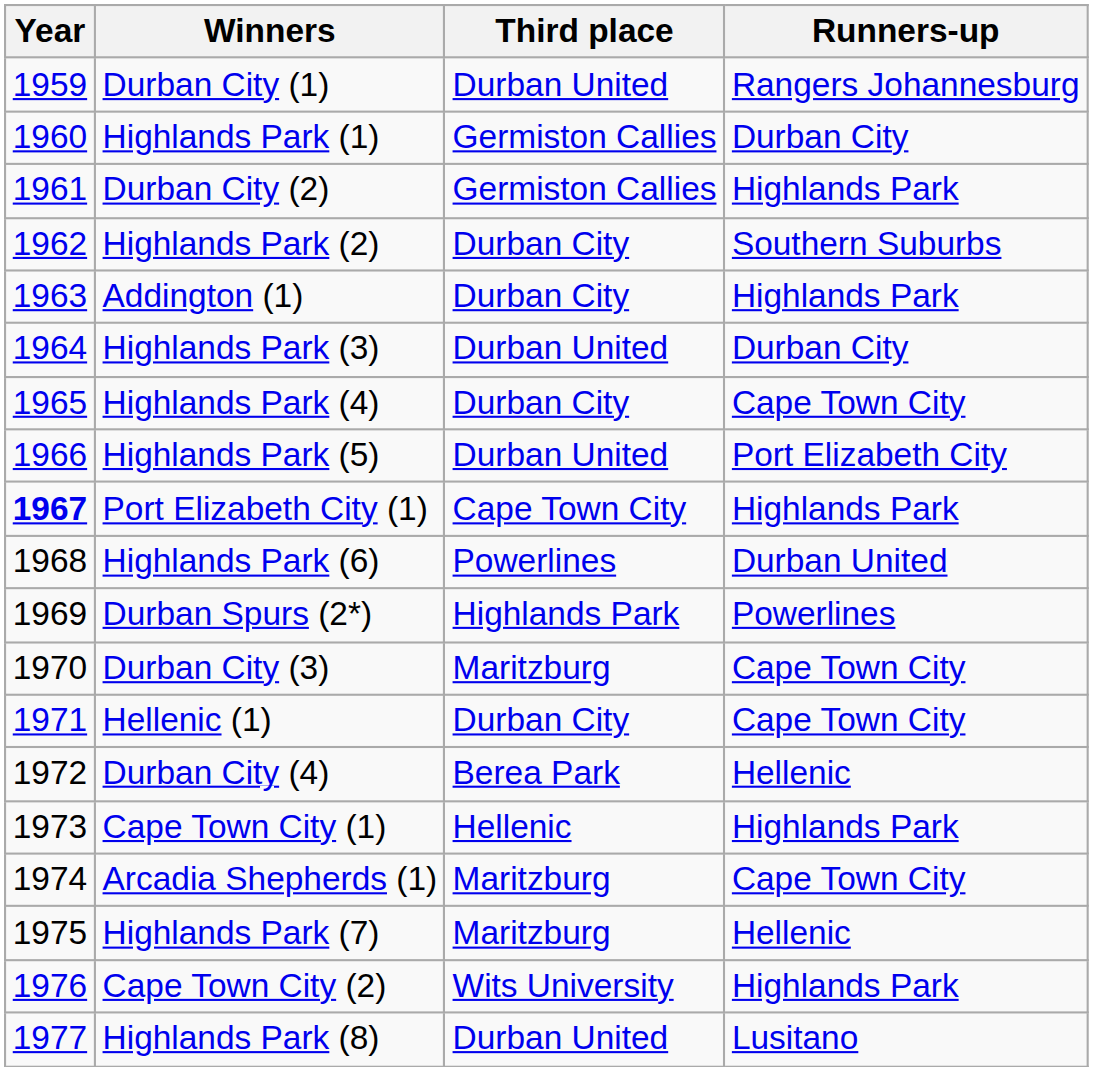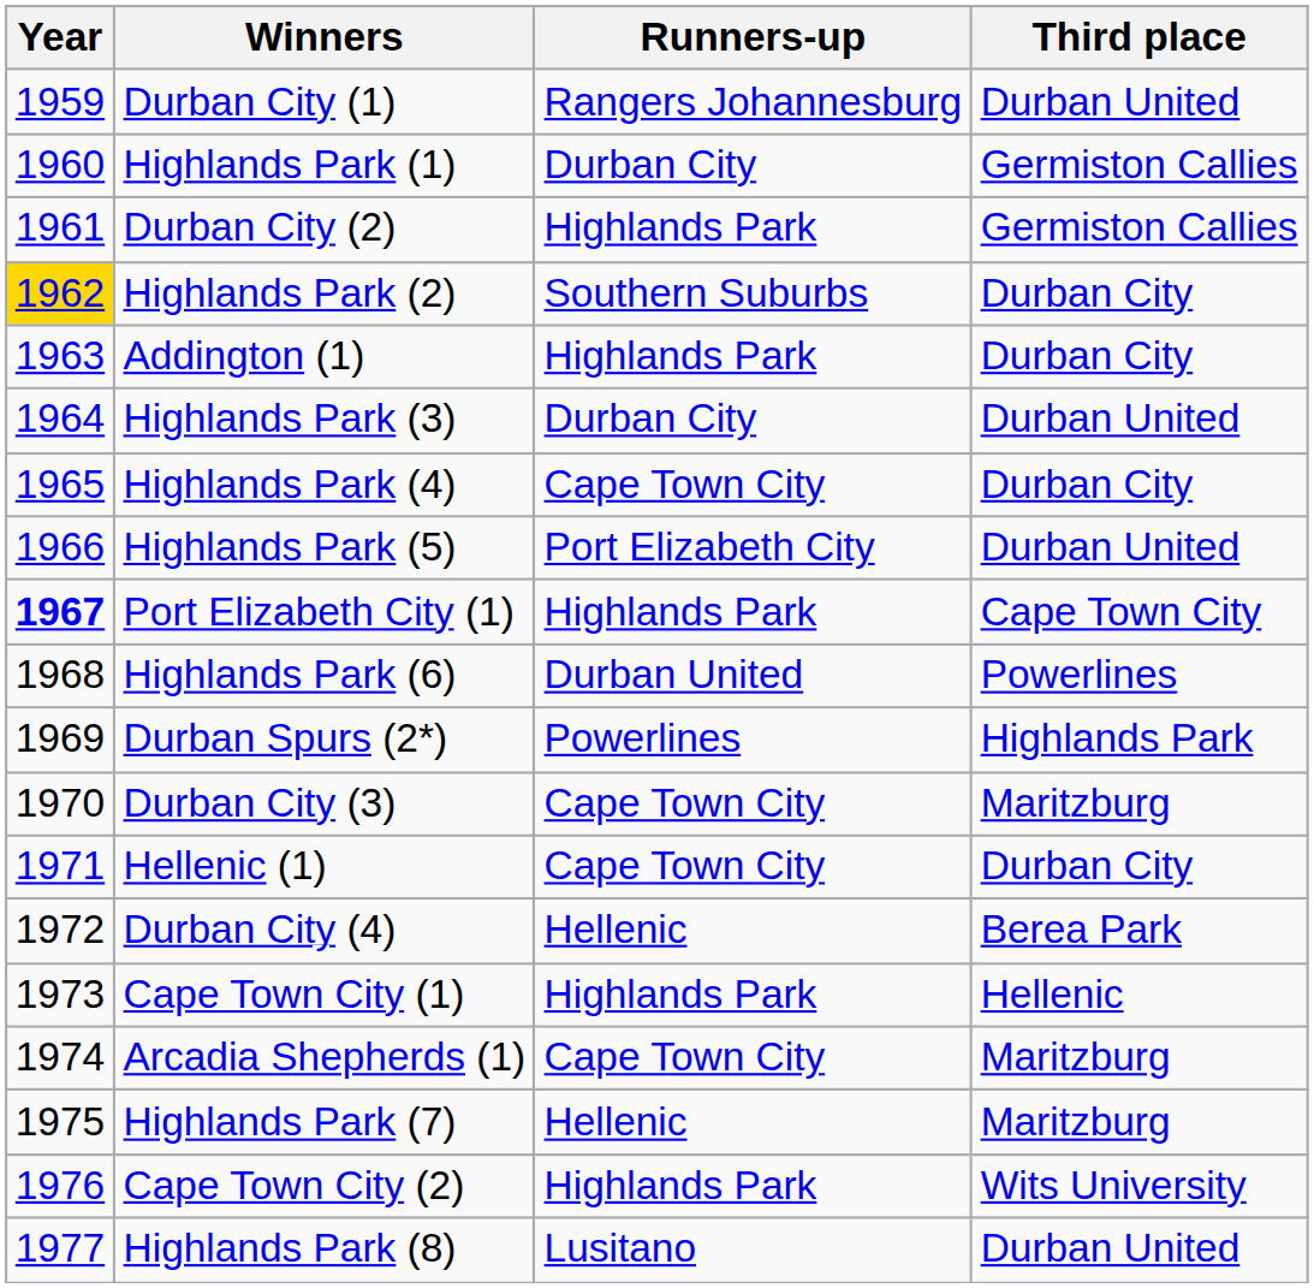 <table class="wikitable">
 <tr>
 <th>Year</th>
 <th>Winners</th>
+<th>Runners-up</th>
 <th>Third place</th>
-<th>Runners-up</th>
 </tr>
 <tr>
 <td><a href='#'>1959</a></td>
 <td><a href='#'>Durban City</a> (1)</td>
+<td><a href='#'>Rangers Johannesburg</a></td>
 <td><a href='#'>Durban United</a></td>
-<td><a href='#'>Rangers Johannesburg</a></td>
 </tr>
 <tr>
 <td><a href='#'>1960</a></td>
 <td><a href='#'>Highlands Park</a> (1)</td>
+<td><a href='#'>Durban City</a></td>
 <td><a href='#'>Germiston Callies</a></td>
-<td><a href='#'>Durban City</a></td>
 </tr>
 <tr>
 <td><a href='#'>1961</a></td>
 <td><a href='#'>Durban City</a> (2)</td>
+<td><a href='#'>Highlands Park</a></td>
 <td><a href='#'>Germiston Callies</a></td>
-<td><a href='#'>Highlands Park</a></td>
 </tr>
 <tr>
-<td><a href='#'>1962</a></td>
+<td style="background: gold;"><a href='#'>1962</a></td>
 <td><a href='#'>Highlands Park</a> (2)</td>
+<td><a href='#'>Southern Suburbs</a></td>
 <td><a href='#'>Durban City</a></td>
-<td><a href='#'>Southern Suburbs</a></td>
 </tr>
 <tr>
 <td><a href='#'>1963</a></td>
 <td><a href='#'>Addington</a> (1)</td>
+<td><a href='#'>Highlands Park</a></td>
 <td><a href='#'>Durban City</a></td>
-<td><a href='#'>Highlands Park</a></td>
 </tr>
 <tr>
 <td><a href='#'>1964</a></td>
 <td><a href='#'>Highlands Park</a> (3)</td>
+<td><a href='#'>Durban City</a></td>
 <td><a href='#'>Durban United</a></td>
-<td><a href='#'>Durban City</a></td>
 </tr>
 <tr>
 <td><a href='#'>1965</a></td>
 <td><a href='#'>Highlands Park</a> (4)</td>
+<td><a href='#'>Cape Town City</a></td>
 <td><a href='#'>Durban City</a></td>
-<td><a href='#'>Cape Town City</a></td>
 </tr>
 <tr>
 <td><a href='#'>1966</a></td>
 <td><a href='#'>Highlands Park</a> (5)</td>
+<td><a href='#'>Port Elizabeth City</a></td>
 <td><a href='#'>Durban United</a></td>
-<td><a href='#'>Port Elizabeth City</a></td>
 </tr>
 <tr>
 <td><strong><a href='#'>1967</a></strong></td>
 <td><a href='#'>Port Elizabeth City</a> (1)</td>
+<td><a href='#'>Highlands Park</a></td>
 <td><a href='#'>Cape Town City</a></td>
-<td><a href='#'>Highlands Park</a></td>
 </tr>
 <tr>
 <td>1968</td>
 <td><a href='#'>Highlands Park</a> (6)</td>
+<td><a href='#'>Durban United</a></td>
 <td><a href='#'>Powerlines</a></td>
-<td><a href='#'>Durban United</a></td>
 </tr>
 <tr>
 <td>1969</td>
 <td><a href='#'>Durban Spurs</a> (2*)</td>
+<td><a href='#'>Powerlines</a></td>
 <td><a href='#'>Highlands Park</a></td>
-<td><a href='#'>Powerlines</a></td>
 </tr>
 <tr>
 <td>1970</td>
 <td><a href='#'>Durban City</a> (3)</td>
+<td><a href='#'>Cape Town City</a></td>
 <td><a href='#'>Maritzburg</a></td>
-<td><a href='#'>Cape Town City</a></td>
 </tr>
 <tr>
 <td><a href='#'>1971</a></td>
 <td><a href='#'>Hellenic</a> (1)</td>
+<td><a href='#'>Cape Town City</a></td>
 <td><a href='#'>Durban City</a></td>
-<td><a href='#'>Cape Town City</a></td>
 </tr>
 <tr>
 <td>1972</td>
 <td><a href='#'>Durban City</a> (4)</td>
+<td><a href='#'>Hellenic</a></td>
 <td><a href='#'>Berea Park</a></td>
-<td><a href='#'>Hellenic</a></td>
 </tr>
 <tr>
 <td>1973</td>
 <td><a href='#'>Cape Town City</a> (1)</td>
+<td><a href='#'>Highlands Park</a></td>
 <td><a href='#'>Hellenic</a></td>
-<td><a href='#'>Highlands Park</a></td>
 </tr>
 <tr>
 <td>1974</td>
 <td><a href='#'>Arcadia Shepherds</a> (1)</td>
+<td><a href='#'>Cape Town City</a></td>
 <td><a href='#'>Maritzburg</a></td>
-<td><a href='#'>Cape Town City</a></td>
 </tr>
 <tr>
 <td>1975</td>
 <td><a href='#'>Highlands Park</a> (7)</td>
+<td><a href='#'>Hellenic</a></td>
 <td><a href='#'>Maritzburg</a></td>
-<td><a href='#'>Hellenic</a></td>
 </tr>
 <tr>
 <td><a href='#'>1976</a></td>
 <td><a href='#'>Cape Town City</a> (2)</td>
+<td><a href='#'>Highlands Park</a></td>
 <td><a href='#'>Wits University</a></td>
-<td><a href='#'>Highlands Park</a></td>
 </tr>
 <tr>
 <td><a href='#'>1977</a></td>
 <td><a href='#'>Highlands Park</a> (8)</td>
+<td><a href='#'>Lusitano</a></td>
 <td><a href='#'>Durban United</a></td>
-<td><a href='#'>Lusitano</a></td>
 </tr>
 </table>
